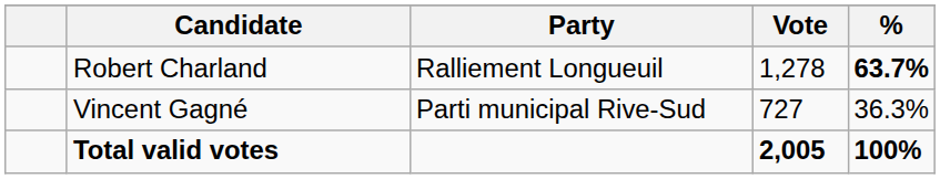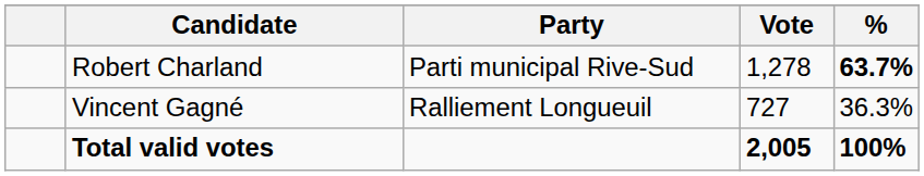 <table class="wikitable">
 <tr>
 </tr>
 <tr>
 <th bgcolor="#DDDDFF" width="30px"></th>
 <th bgcolor="#DDDDFF" width="200px">Candidate</th>
 <th bgcolor="#DDDDFF" width="200px">Party</th>
 <th bgcolor="#DDDDFF" width="50px">Vote</th>
 <th bgcolor="#DDDDFF" width="30px">%</th>
 </tr>
 <tr>
 <td> </td>
 <td>Robert Charland</td>
-<td>Ralliement Longueuil</td>
+<td>Parti municipal Rive-Sud</td>
 <td>1,278</td>
 <td><strong>63.7%</strong></td>
 </tr>
 <tr>
 <td> </td>
 <td>Vincent Gagné</td>
-<td>Parti municipal Rive-Sud</td>
+<td>Ralliement Longueuil</td>
 <td>727</td>
 <td>36.3%</td>
 </tr>
 <tr>
 <td> </td>
 <td><strong>Total valid votes</strong></td>
 <td></td>
 <td><strong>2,005</strong></td>
 <td><strong>100%</strong></td>
 </tr>
 </table>
